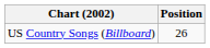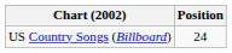 <table class="wikitable sortable">
 <tr>
 <th scope="col">Chart (2002)</th>
 <th scope="col">Position</th>
 </tr>
 <tr>
 <td>US <a href='#'>Country Songs</a> (<em><a href='#'>Billboard</a></em>)</td>
-<td align="center">26</td>
+<td align="center">24</td>
 </tr>
 </table>
